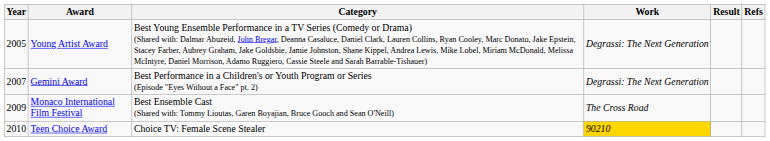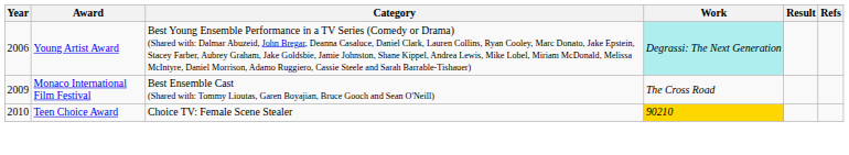 <table class="wikitable">
 <tr>
 <th>Year</th>
 <th>Award</th>
 <th>Category</th>
 <th>Work</th>
 <th>Result</th>
 <th>Refs</th>
 </tr>
 <tr>
-<td>2005</td>
+<td>2006</td>
 <td style="white-space: nowrap;"><a href='#'>Young Artist Award</a></td>
 <td>Best Young Ensemble Performance in a TV Series (Comedy or Drama)<br><small>(Shared with: Dalmar Abuzeid, <a href='#'>John Bregar</a>, Deanna Casaluce, Daniel Clark, Lauren Collins, Ryan Cooley, Marc Donato, Jake Epstein, Stacey Farber, Aubrey Graham, Jake Goldsbie, Jamie Johnston, Shane Kippel, Andrea Lewis, Mike Lobel, Miriam McDonald, Melissa McIntyre, Daniel Morrison, Adamo Ruggiero, Cassie Steele and Sarah Barrable-Tishauer)</small></td>
-<td style="white-space: nowrap;"><em>Degrassi: The Next Generation</em></td>
-<td></td>
-<td style="text-align:center;"></td>
-</tr>
-<tr>
-<td>2007</td>
-<td><a href='#'>Gemini Award</a></td>
-<td>Best Performance in a Children's or Youth Program or Series<br><small>(Episode "Eyes Without a Face" pt. 2)</small></td>
-<td><em>Degrassi: The Next Generation</em></td>
+<td style="background: paleturquoise; white-space: nowrap;"><em>Degrassi: The Next Generation</em></td>
 <td></td>
 <td style="text-align:center;"></td>
 </tr>
 <tr>
 <td>2009</td>
 <td><a href='#'>Monaco International Film Festival</a></td>
 <td>Best Ensemble Cast<br><small>(Shared with: Tommy Lioutas, Garen Boyajian, Bruce Gooch and Sean O'Neill)</small></td>
 <td><em>The Cross Road</em></td>
 <td></td>
 <td style="text-align:center;"></td>
 </tr>
 <tr>
 <td>2010</td>
 <td><a href='#'>Teen Choice Award</a></td>
 <td>Choice TV: Female Scene Stealer</td>
 <td style="background: gold;"><em>90210</em></td>
 <td></td>
 <td style="text-align:center;"></td>
 </tr>
 </table>
